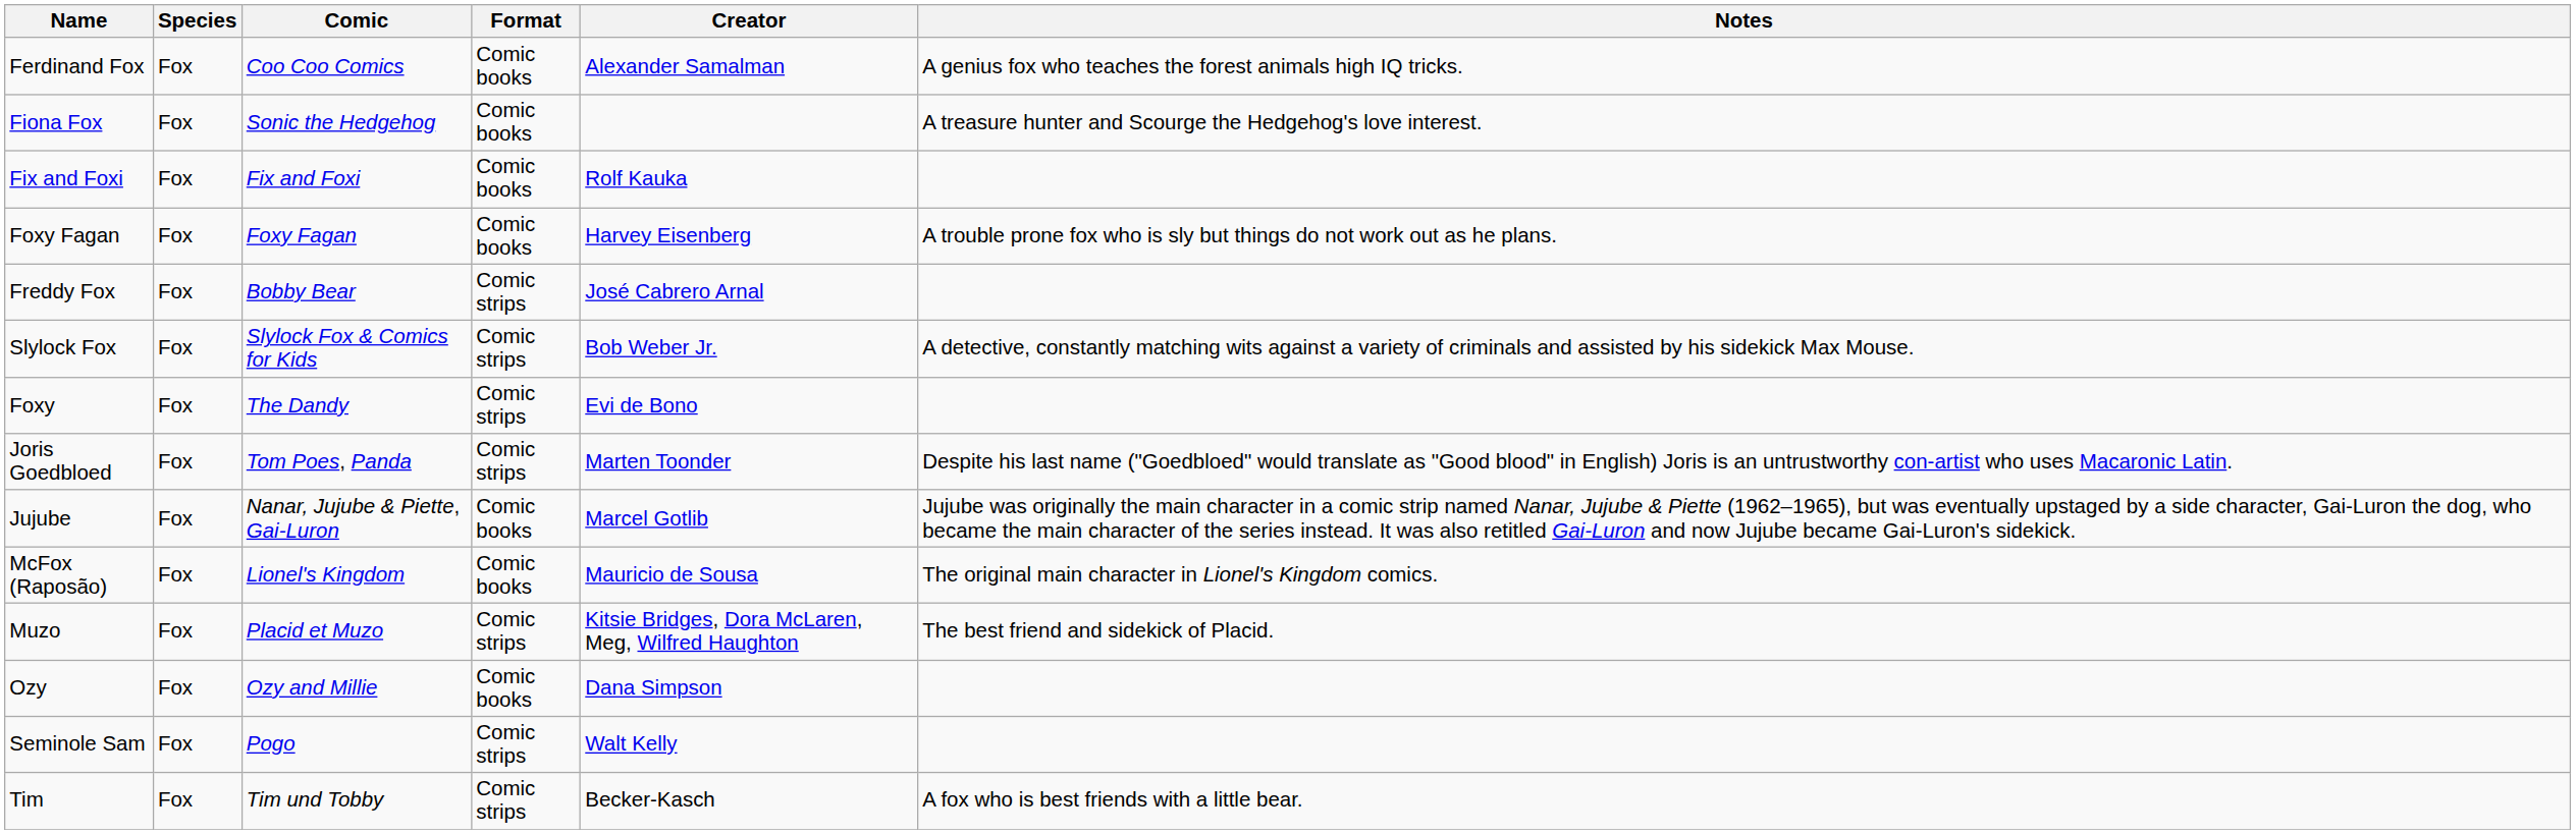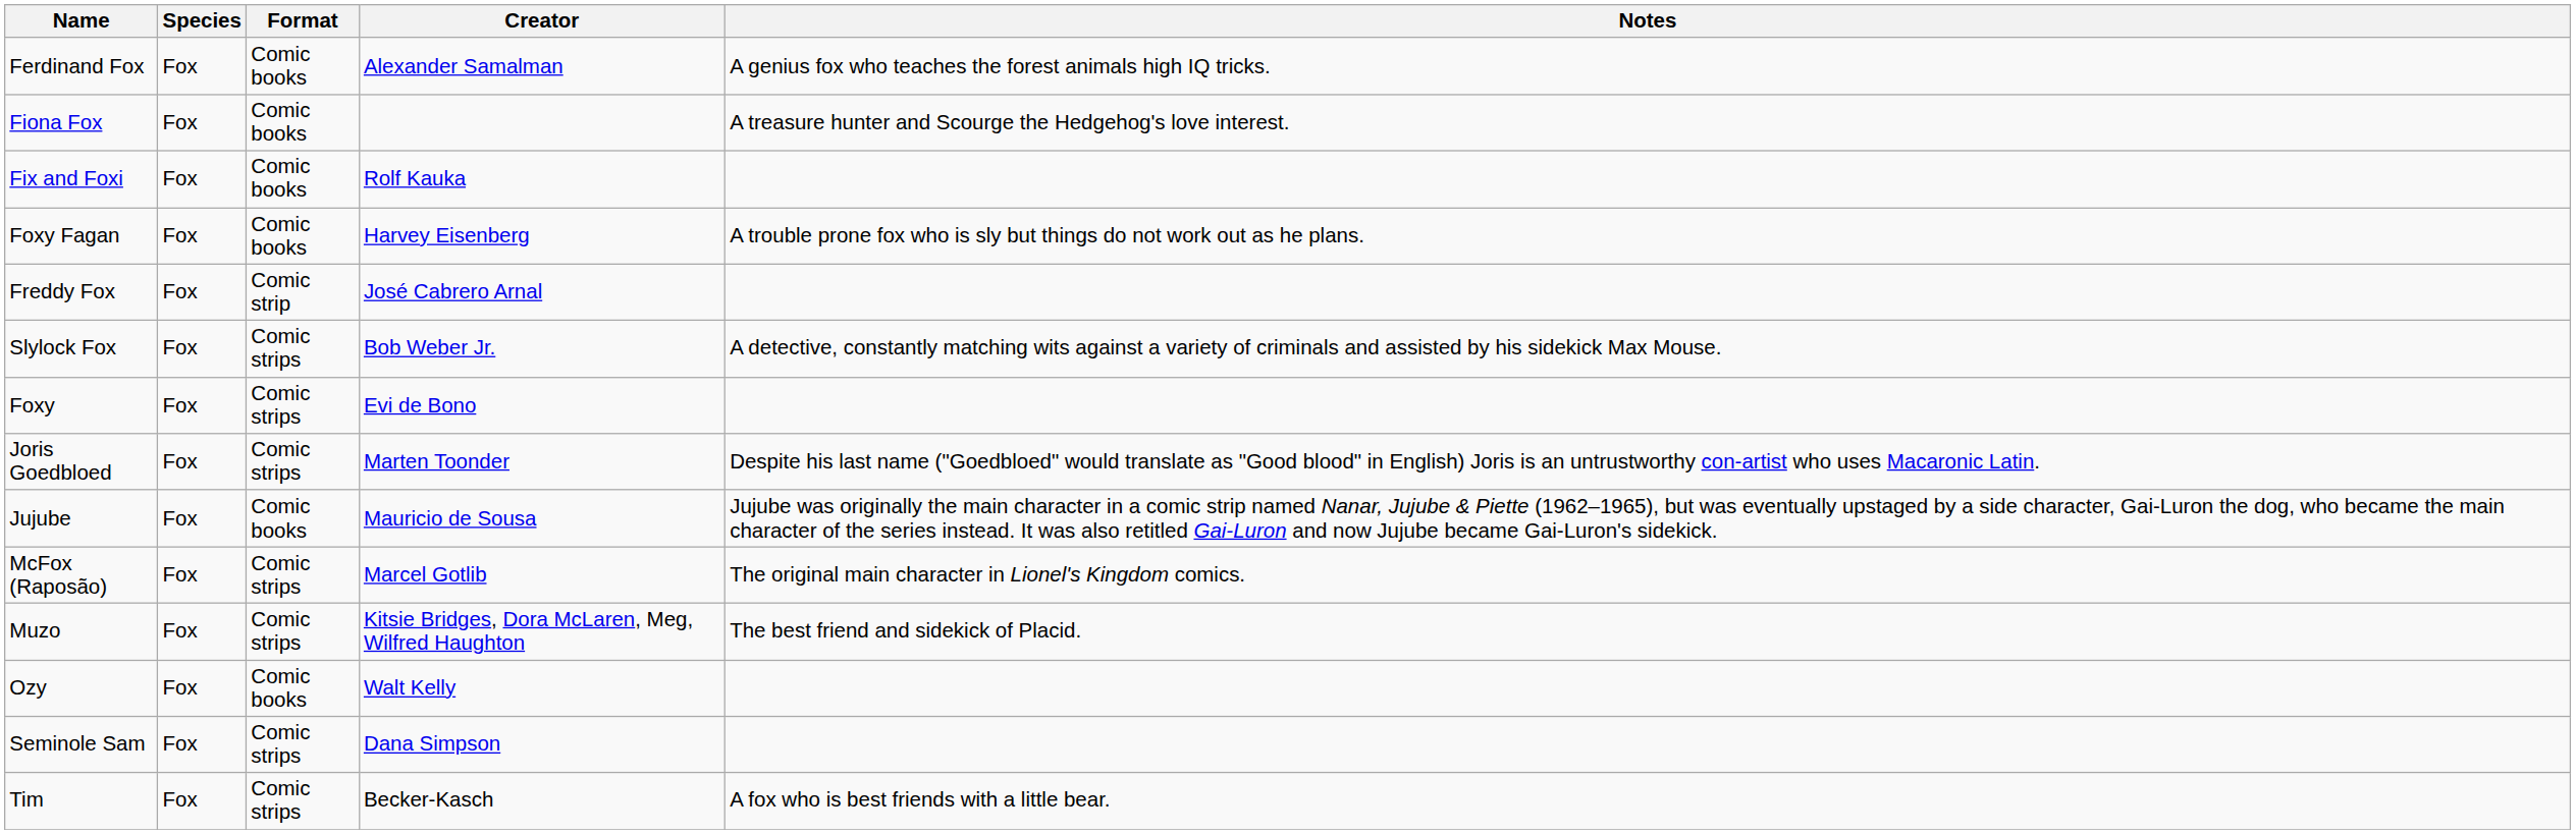 <table class="wikitable sortable">
 <tr>
 <th>Name</th>
 <th>Species</th>
-<th>Comic</th>
 <th>Format</th>
 <th>Creator</th>
 <th>Notes</th>
 </tr>
 <tr>
 <td>Ferdinand Fox</td>
 <td>Fox</td>
-<td><em><a href='#'>Coo Coo Comics</a></em></td>
 <td>Comic books</td>
 <td><a href='#'>Alexander Samalman</a></td>
 <td>A genius fox who teaches the forest animals high IQ tricks.</td>
 </tr>
 <tr>
 <td><a href='#'>Fiona Fox</a></td>
 <td>Fox</td>
-<td><em><a href='#'>Sonic the Hedgehog</a></em></td>
 <td>Comic books</td>
 <td></td>
 <td>A treasure hunter and Scourge the Hedgehog's love interest.</td>
 </tr>
 <tr>
 <td><a href='#'>Fix and Foxi</a></td>
 <td>Fox</td>
-<td><em><a href='#'>Fix and Foxi</a></em></td>
 <td>Comic books</td>
 <td><a href='#'>Rolf Kauka</a></td>
 <td></td>
 </tr>
 <tr>
 <td>Foxy Fagan</td>
 <td>Fox</td>
-<td><em><a href='#'>Foxy Fagan</a></em></td>
 <td>Comic books</td>
 <td><a href='#'>Harvey Eisenberg</a></td>
 <td>A trouble prone fox who is sly but things do not work out as he plans.</td>
 </tr>
 <tr>
 <td>Freddy Fox</td>
 <td>Fox</td>
-<td><em><a href='#'>Bobby Bear</a></em></td>
-<td>Comic strips</td>
+<td>Comic strip</td>
 <td><a href='#'>José Cabrero Arnal</a></td>
 <td></td>
 </tr>
 <tr>
 <td>Slylock Fox</td>
 <td>Fox</td>
-<td><em><a href='#'>Slylock Fox & Comics for Kids</a></em></td>
 <td>Comic strips</td>
 <td><a href='#'>Bob Weber Jr.</a></td>
 <td>A detective, constantly matching wits against a variety of criminals and assisted by his sidekick Max Mouse.</td>
 </tr>
 <tr>
 <td>Foxy</td>
 <td>Fox</td>
-<td><em><a href='#'>The Dandy</a></em></td>
 <td>Comic strips</td>
 <td><a href='#'>Evi de Bono</a></td>
 <td></td>
 </tr>
 <tr>
 <td>Joris Goedbloed</td>
 <td>Fox</td>
-<td><em><a href='#'>Tom Poes</a></em>, <em><a href='#'>Panda</a></em></td>
 <td>Comic strips</td>
 <td><a href='#'>Marten Toonder</a></td>
 <td>Despite his last name ("Goedbloed" would translate as "Good blood" in English) Joris is an untrustworthy <a href='#'>con-artist</a> who uses <a href='#'>Macaronic Latin</a>.</td>
 </tr>
 <tr>
 <td>Jujube</td>
 <td>Fox</td>
-<td><em>Nanar, Jujube & Piette</em>, <em><a href='#'>Gai-Luron</a></em></td>
 <td>Comic books</td>
-<td><a href='#'>Marcel Gotlib</a></td>
+<td><a href='#'>Mauricio de Sousa</a></td>
 <td>Jujube was originally the main character in a comic strip named <em>Nanar, Jujube & Piette</em> (1962–1965), but was eventually upstaged by a side character, Gai-Luron the dog, who became the main character of the series instead. It was also retitled <em><a href='#'>Gai-Luron</a></em> and now Jujube became Gai-Luron's sidekick.</td>
 </tr>
 <tr>
 <td>McFox (Raposão)</td>
 <td>Fox</td>
-<td><em><a href='#'>Lionel's Kingdom</a></em></td>
-<td>Comic books</td>
-<td><a href='#'>Mauricio de Sousa</a></td>
+<td>Comic strips</td>
+<td><a href='#'>Marcel Gotlib</a></td>
 <td>The original main character in <em>Lionel's Kingdom</em> comics.</td>
 </tr>
 <tr>
 <td>Muzo</td>
 <td>Fox</td>
-<td><em><a href='#'>Placid et Muzo</a></em> </td>
 <td>Comic strips</td>
 <td><a href='#'>Kitsie Bridges</a>, <a href='#'>Dora McLaren</a>, Meg, <a href='#'>Wilfred Haughton</a></td>
 <td>The best friend and sidekick of Placid.</td>
 </tr>
 <tr>
 <td>Ozy</td>
 <td>Fox</td>
-<td><em><a href='#'>Ozy and Millie</a></em></td>
 <td>Comic books</td>
-<td><a href='#'>Dana Simpson</a></td>
+<td><a href='#'>Walt Kelly</a></td>
 <td></td>
 </tr>
 <tr>
 <td>Seminole Sam</td>
 <td>Fox</td>
-<td><em><a href='#'>Pogo</a></em></td>
 <td>Comic strips</td>
-<td><a href='#'>Walt Kelly</a></td>
+<td><a href='#'>Dana Simpson</a></td>
 <td></td>
 </tr>
 <tr>
 <td>Tim</td>
 <td>Fox</td>
-<td><em>Tim und Tobby</em></td>
 <td>Comic strips</td>
 <td>Becker-Kasch</td>
 <td>A fox who is best friends with a little bear.</td>
 </tr>
 </table>
